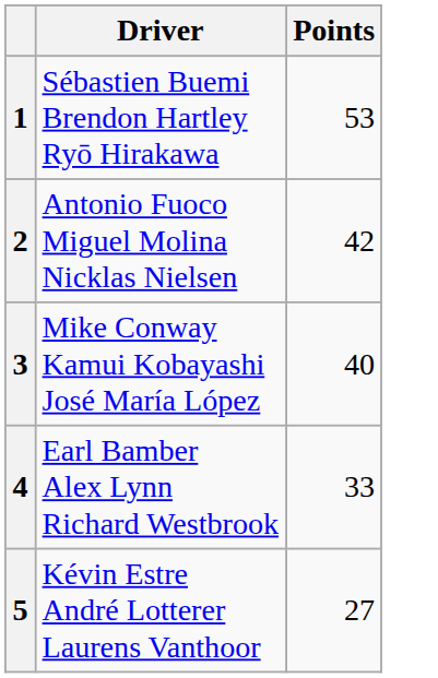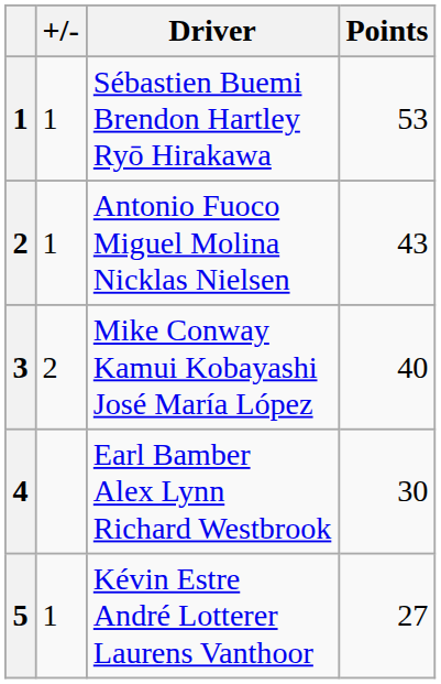 <table class="wikitable" style="font-size:95%;">
 <tr>
 <th scope="col"></th>
+<th scope="col">+/-</th>
 <th scope="col">Driver</th>
 <th scope="col">Points</th>
 </tr>
 <tr>
 <th align="center">1</th>
+<td align="left"> 1</td>
 <td> <a href='#'>Sébastien Buemi</a><br> <a href='#'>Brendon Hartley</a><br> <a href='#'>Ryō Hirakawa</a></td>
 <td align="right">53</td>
 </tr>
 <tr>
 <th align="center">2</th>
+<td align="left"> 1</td>
 <td> <a href='#'>Antonio Fuoco</a><br> <a href='#'>Miguel Molina</a><br> <a href='#'>Nicklas Nielsen</a></td>
-<td align="right">42</td>
+<td align="right">43</td>
 </tr>
 <tr>
 <th align="center">3</th>
+<td align="left"> 2</td>
 <td> <a href='#'>Mike Conway</a><br> <a href='#'>Kamui Kobayashi</a><br> <a href='#'>José María López</a></td>
 <td align="right">40</td>
 </tr>
 <tr>
 <th align="center">4</th>
+<td align="left"></td>
 <td> <a href='#'>Earl Bamber</a><br> <a href='#'>Alex Lynn</a><br> <a href='#'>Richard Westbrook</a></td>
-<td align="right">33</td>
+<td align="right">30</td>
 </tr>
 <tr>
 <th align="center">5</th>
+<td align="left"> 1</td>
 <td> <a href='#'>Kévin Estre</a><br> <a href='#'>André Lotterer</a><br> <a href='#'>Laurens Vanthoor</a></td>
 <td align="right">27</td>
 </tr>
 </table>
